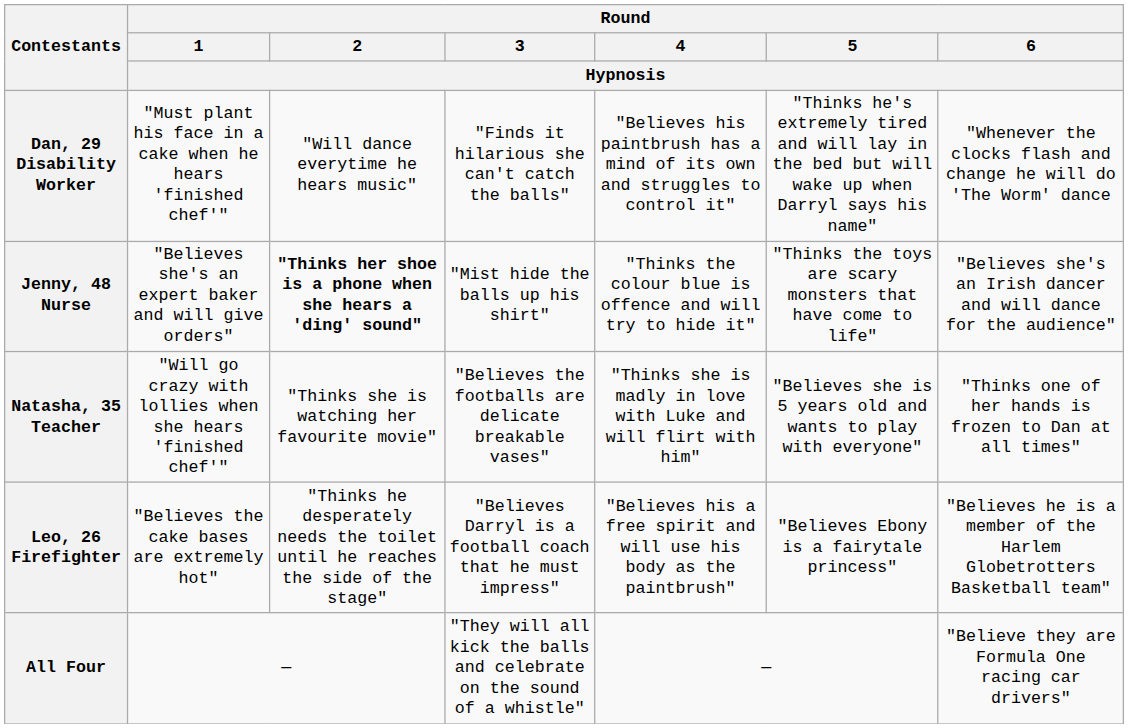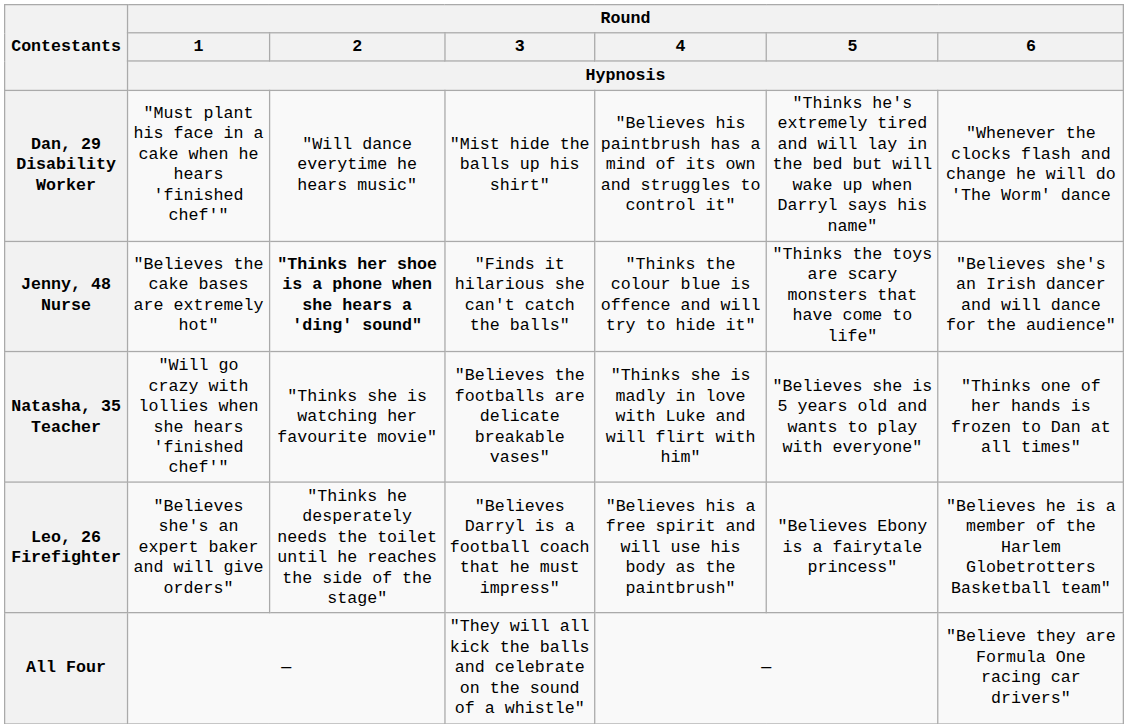 <table class="wikitable plainrowheaders" style="text-align:center; line-height:16px; width:99%;">
 <tr>
 <th rowspan="3">Contestants</th>
 <th colspan="6">Round</th>
 </tr>
 <tr>
 <th>1</th>
 <th>2</th>
 <th>3</th>
 <th>4</th>
 <th>5</th>
 <th>6</th>
 </tr>
 <tr>
 <th colspan="6">Hypnosis</th>
 </tr>
 <tr>
 <th>Dan, 29<br>Disability Worker</th>
 <td>"Must plant his face in a cake when he hears 'finished chef'"</td>
 <td>"Will dance everytime he hears music"</td>
-<td>"Finds it hilarious she can't catch the balls"</td>
+<td>"Mist hide the balls up his shirt"</td>
 <td>"Believes his paintbrush has a mind of its own and struggles to control it"</td>
 <td>"Thinks he's extremely tired and will lay in the bed but will wake up when Darryl says his name"</td>
 <td>"Whenever the clocks flash and change he will do 'The Worm' dance</td>
 </tr>
 <tr>
 <th>Jenny, 48<br>Nurse</th>
-<td>"Believes she's an expert baker and will give orders"</td>
+<td>"Believes the cake bases are extremely hot"</td>
 <td><strong>"Thinks her shoe is a phone when she hears a 'ding' sound"</strong></td>
-<td>"Mist hide the balls up his shirt"</td>
+<td>"Finds it hilarious she can't catch the balls"</td>
 <td>"Thinks the colour blue is offence and will try to hide it"</td>
 <td>"Thinks the toys are scary monsters that have come to life"</td>
 <td>"Believes she's an Irish dancer and will dance for the audience"</td>
 </tr>
 <tr>
 <th>Natasha, 35<br>Teacher</th>
 <td>"Will go crazy with lollies when she hears 'finished chef'"</td>
 <td>"Thinks she is watching her favourite movie"</td>
 <td>"Believes the footballs are delicate breakable vases"</td>
 <td>"Thinks she is madly in love with Luke and will flirt with him"</td>
 <td>"Believes she is 5 years old and wants to play with everyone"</td>
 <td>"Thinks one of her hands is frozen to Dan at all times"</td>
 </tr>
 <tr>
 <th>Leo, 26<br>Firefighter</th>
-<td>"Believes the cake bases are extremely hot"</td>
+<td>"Believes she's an expert baker and will give orders"</td>
 <td>"Thinks he desperately needs the toilet until he reaches the side of the stage"</td>
 <td>"Believes Darryl is a football coach that he must impress"</td>
 <td>"Believes his a free spirit and will use his body as the paintbrush"</td>
 <td>"Believes Ebony is a fairytale princess"</td>
 <td>"Believes he is a member of the Harlem Globetrotters Basketball team"</td>
 </tr>
 <tr>
 <th>All Four</th>
 <td colspan="2">—</td>
 <td>"They will all kick the balls and celebrate on the sound of a whistle"</td>
 <td colspan="2">—</td>
 <td>"Believe they are Formula One racing car drivers"</td>
 </tr>
 </table>
